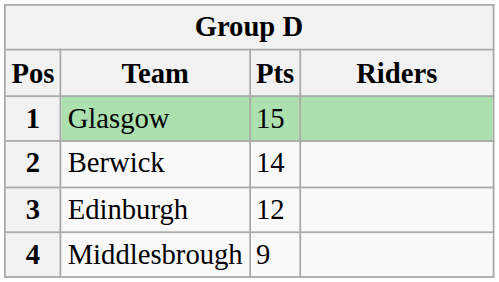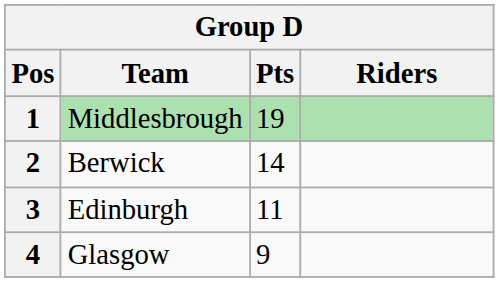 <table class="wikitable">
 <tr>
 <th colspan="4">Group D</th>
 </tr>
 <tr>
 <th width=20>Pos</th>
 <th width=80>Team</th>
 <th width=20>Pts</th>
 <th width=100>Riders</th>
 </tr>
 <tr style="background:#ACE1AF;">
 <th>1</th>
-<td>Glasgow</td>
-<td>15</td>
+<td>Middlesbrough</td>
+<td>19</td>
 <td></td>
 </tr>
 <tr>
 <th>2</th>
 <td>Berwick</td>
 <td>14</td>
 <td></td>
 </tr>
 <tr>
 <th>3</th>
 <td>Edinburgh</td>
-<td>12</td>
+<td>11</td>
 <td></td>
 </tr>
 <tr>
 <th>4</th>
-<td>Middlesbrough</td>
+<td>Glasgow</td>
 <td>9</td>
 <td></td>
 </tr>
 </table>
